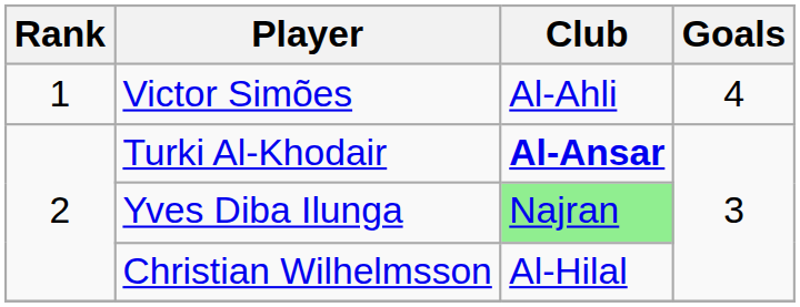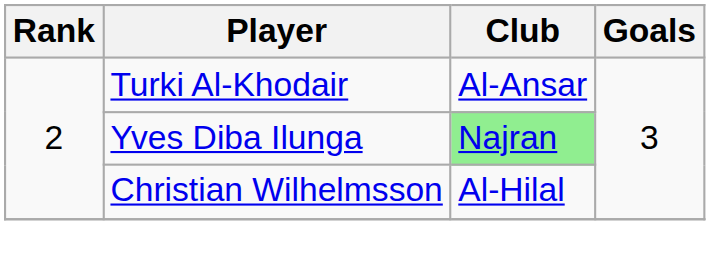 <table class="wikitable sortable" style="text-align:center">
 <tr>
 <th>Rank</th>
 <th>Player</th>
 <th>Club</th>
 <th>Goals</th>
 </tr>
 <tr>
-<td>1</td>
-<td align="left"> <a href='#'>Victor Simões</a></td>
-<td align="left"><a href='#'>Al-Ahli</a></td>
-<td>4</td>
-</tr>
-<tr>
 <td rowspan=3>2</td>
 <td align="left"> <a href='#'>Turki Al-Khodair</a></td>
-<td align="left"><strong><a href='#'>Al-Ansar</a></strong></td>
+<td align="left"><a href='#'>Al-Ansar</a></td>
 <td rowspan=3>3</td>
 </tr>
 <tr>
 <td align="left"> <a href='#'>Yves Diba Ilunga</a></td>
 <td align="left" style="background: lightgreen;"><a href='#'>Najran</a></td>
 </tr>
 <tr>
 <td align="left"> <a href='#'>Christian Wilhelmsson</a></td>
 <td align="left"><a href='#'>Al-Hilal</a></td>
 </tr>
 <tr>
 </tr>
 </table>
